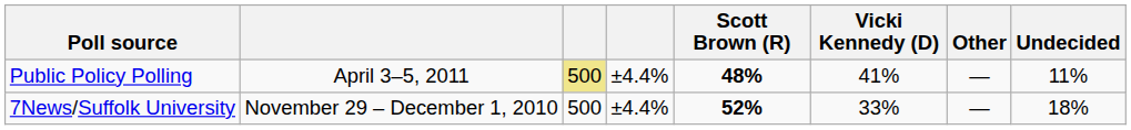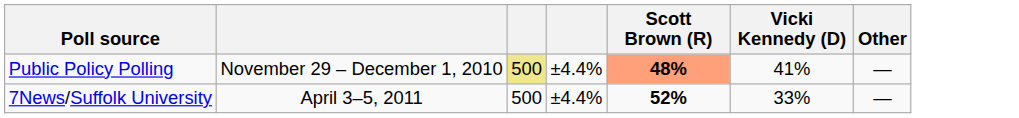 <table class="wikitable" style="text-align:center">
 <tr valign= bottom>
 <th>Poll source</th>
 <th></th>
 <th></th>
 <th></th>
 <th style="width:100px;">Scott<br>Brown (R)</th>
 <th style="width:100px;">Vicki<br>Kennedy (D)</th>
 <th>Other</th>
-<th>Undecided</th>
 </tr>
 <tr>
 <td align=left><a href='#'>Public Policy Polling</a></td>
-<td>April 3–5, 2011</td>
+<td>November 29 – December 1, 2010</td>
 <td style="background: khaki;">500</td>
 <td>±4.4%</td>
-<td><strong>48%</strong></td>
+<td style="background: lightsalmon;"><strong>48%</strong></td>
 <td>41%</td>
 <td>—</td>
-<td>11%</td>
 </tr>
 <tr>
 <td align=left><a href='#'>7News</a>/<a href='#'>Suffolk University</a></td>
-<td>November 29 – December 1, 2010</td>
+<td>April 3–5, 2011</td>
 <td>500</td>
 <td>±4.4%</td>
 <td><strong>52%</strong></td>
 <td>33%</td>
 <td>—</td>
-<td>18%</td>
 </tr>
 </table>
